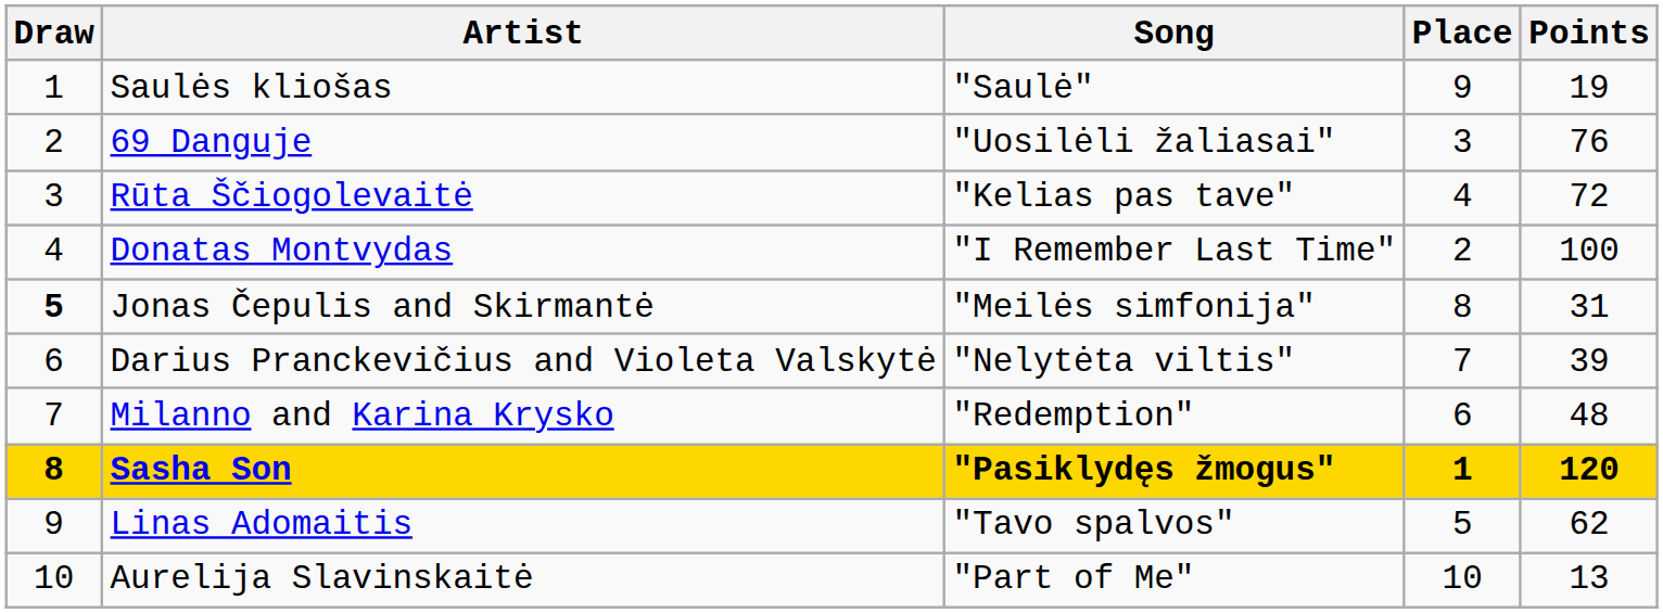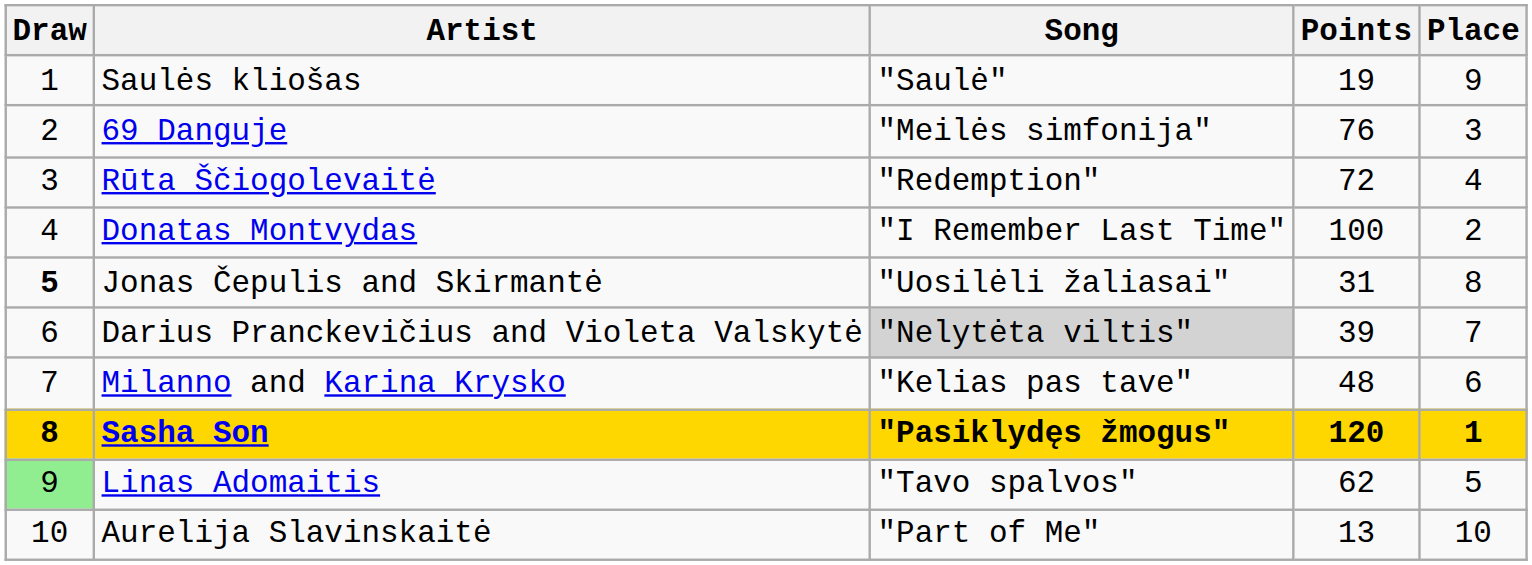 <table class="sortable wikitable" style="margin: 1em auto 1em auto; text-align:center">
 <tr>
 <th>Draw</th>
 <th>Artist</th>
 <th>Song</th>
+<th>Points</th>
 <th>Place</th>
-<th>Points</th>
 </tr>
 <tr>
 <td>1</td>
 <td align="left">Saulės kliošas</td>
 <td align="left">"Saulė"</td>
+<td>19</td>
 <td>9</td>
-<td>19</td>
 </tr>
 <tr>
 <td>2</td>
 <td align="left"><a href='#'>69 Danguje</a></td>
-<td align="left">"Uosilėli žaliasai"</td>
+<td align="left">"Meilės simfonija"</td>
+<td>76</td>
 <td>3</td>
-<td>76</td>
 </tr>
 <tr>
 <td>3</td>
 <td align="left"><a href='#'>Rūta Ščiogolevaitė</a></td>
-<td align="left">"Kelias pas tave"</td>
+<td align="left">"Redemption"</td>
+<td>72</td>
 <td>4</td>
-<td>72</td>
 </tr>
 <tr>
 <td>4</td>
 <td align="left"><a href='#'>Donatas Montvydas</a></td>
 <td align="left">"I Remember Last Time"</td>
+<td>100</td>
 <td>2</td>
-<td>100</td>
 </tr>
 <tr>
 <td><strong>5</strong></td>
 <td align="left">Jonas Čepulis and Skirmantė</td>
-<td align="left">"Meilės simfonija"</td>
+<td align="left">"Uosilėli žaliasai"</td>
+<td>31</td>
 <td>8</td>
-<td>31</td>
 </tr>
 <tr>
 <td>6</td>
 <td align="left">Darius Pranckevičius and Violeta Valskytė</td>
-<td align="left">"Nelytėta viltis"</td>
+<td align="left" style="background: lightgrey;">"Nelytėta viltis"</td>
+<td>39</td>
 <td>7</td>
-<td>39</td>
 </tr>
 <tr>
 <td>7</td>
 <td align="left"><a href='#'>Milanno</a> and <a href='#'>Karina Krysko</a></td>
-<td align="left">"Redemption"</td>
+<td align="left">"Kelias pas tave"</td>
+<td>48</td>
 <td>6</td>
-<td>48</td>
 </tr>
 <tr style="font-weight:bold; background:gold;">
 <td>8</td>
 <td align="left"><a href='#'>Sasha Son</a></td>
 <td align="left">"Pasiklydęs žmogus"</td>
+<td>120</td>
 <td>1</td>
-<td>120</td>
 </tr>
 <tr>
-<td>9</td>
+<td style="background: lightgreen;">9</td>
 <td align="left"><a href='#'>Linas Adomaitis</a></td>
 <td align="left">"Tavo spalvos"</td>
+<td>62</td>
 <td>5</td>
-<td>62</td>
 </tr>
 <tr>
 <td>10</td>
 <td align="left">Aurelija Slavinskaitė</td>
 <td align="left">"Part of Me"</td>
+<td>13</td>
 <td>10</td>
-<td>13</td>
 </tr>
 </table>
